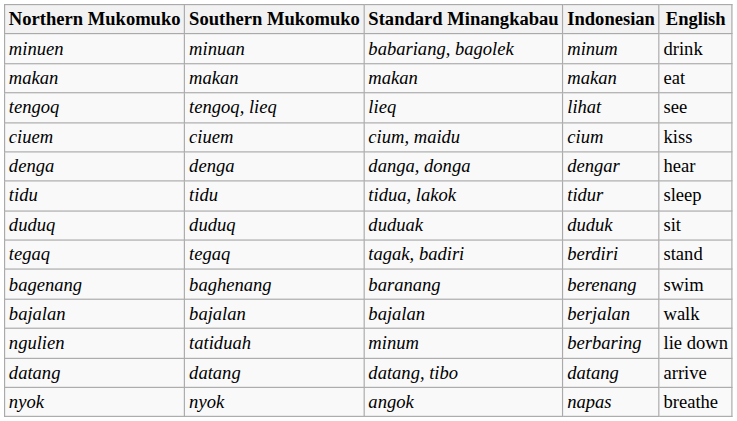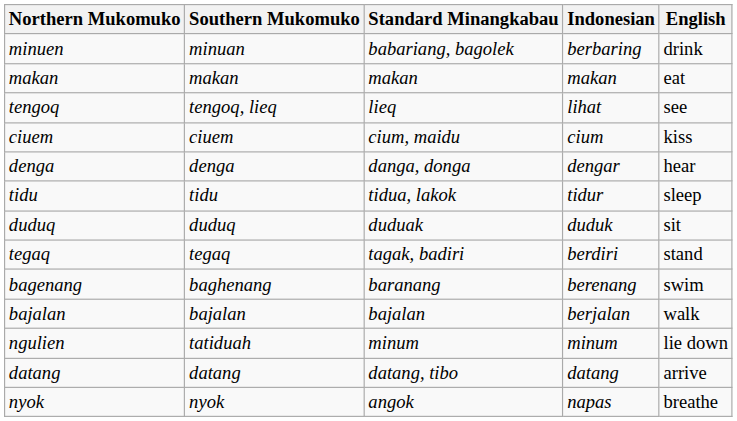 <table class="wikitable">
 <tr>
 <th>Northern Mukomuko</th>
 <th>Southern Mukomuko</th>
 <th>Standard Minangkabau</th>
 <th>Indonesian</th>
 <th>English</th>
 </tr>
 <tr>
 <td><em>minuen</em></td>
 <td><em>minuan</em></td>
 <td><em>babariang, bagolek</em></td>
-<td><em>minum</em></td>
+<td><em>berbaring</em></td>
 <td>drink</td>
 </tr>
 <tr>
 <td><em>makan</em></td>
 <td><em>makan</em></td>
 <td><em>makan</em></td>
 <td><em>makan</em></td>
 <td>eat</td>
 </tr>
 <tr>
 <td><em>tengoq</em></td>
 <td><em>tengoq, lieq</em></td>
 <td><em>lieq</em></td>
 <td><em>lihat</em></td>
 <td>see</td>
 </tr>
 <tr>
 <td><em>ciuem</em></td>
 <td><em>ciuem</em></td>
 <td><em>cium, maidu</em></td>
 <td><em>cium</em></td>
 <td>kiss</td>
 </tr>
 <tr>
 <td><em>denga</em></td>
 <td><em>denga</em></td>
 <td><em>danga, donga</em></td>
 <td><em>dengar</em></td>
 <td>hear</td>
 </tr>
 <tr>
 <td><em>tidu</em></td>
 <td><em>tidu</em></td>
 <td><em>tidua, lakok</em></td>
 <td><em>tidur</em></td>
 <td>sleep</td>
 </tr>
 <tr>
 <td><em>duduq</em></td>
 <td><em>duduq</em></td>
 <td><em>duduak</em></td>
 <td><em>duduk</em></td>
 <td>sit</td>
 </tr>
 <tr>
 <td><em>tegaq</em></td>
 <td><em>tegaq</em></td>
 <td><em>tagak, badiri</em></td>
 <td><em>berdiri</em></td>
 <td>stand</td>
 </tr>
 <tr>
 <td><em>bagenang</em></td>
 <td><em>baghenang</em></td>
 <td><em>baranang</em></td>
 <td><em>berenang</em></td>
 <td>swim</td>
 </tr>
 <tr>
 <td><em>bajalan</em></td>
 <td><em>bajalan</em></td>
 <td><em>bajalan</em></td>
 <td><em>berjalan</em></td>
 <td>walk</td>
 </tr>
 <tr>
 <td><em>ngulien</em></td>
 <td><em>tatiduah</em></td>
 <td><em>minum</em></td>
-<td><em>berbaring</em></td>
+<td><em>minum</em></td>
 <td>lie down</td>
 </tr>
 <tr>
 <td><em>datang</em></td>
 <td><em>datang</em></td>
 <td><em>datang, tibo</em></td>
 <td><em>datang</em></td>
 <td>arrive</td>
 </tr>
 <tr>
 <td><em>nyok</em></td>
 <td><em>nyok</em></td>
 <td><em>angok</em></td>
 <td><em>napas</em></td>
 <td>breathe</td>
 </tr>
 </table>
